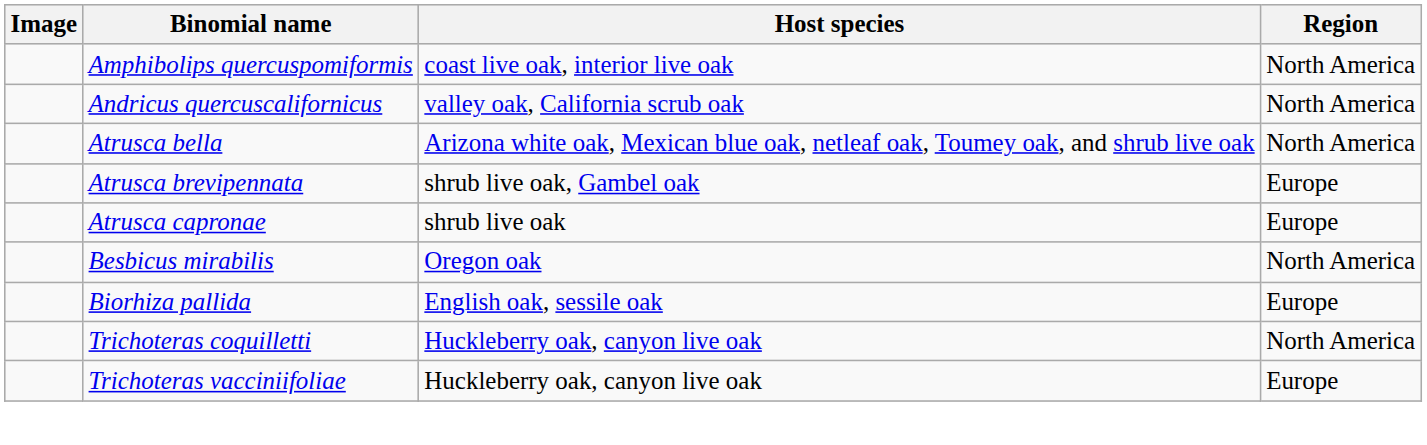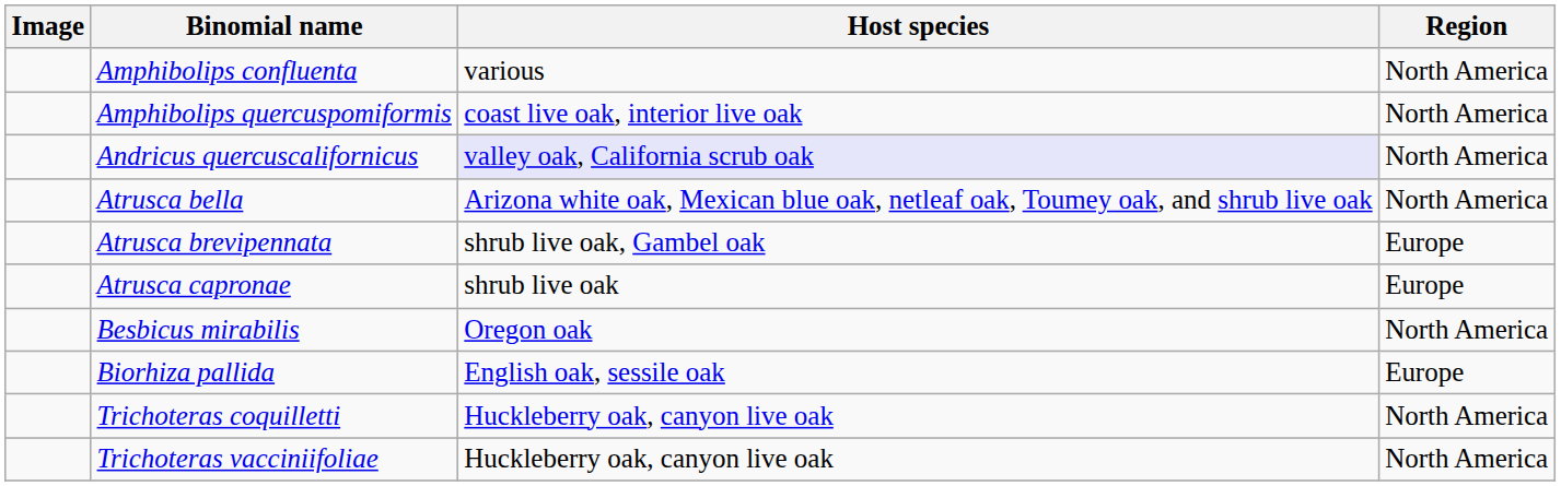 <table class="wikitable">
 <tr>
 <th>Image</th>
 <th>Binomial name</th>
 <th>Host species</th>
 <th>Region</th>
+</tr>
+<tr>
+<td></td>
+<td><em><a href='#'>Amphibolips confluenta</a></em></td>
+<td>various</td>
+<td>North America</td>
 </tr>
 <tr>
 <td></td>
 <td><em><a href='#'>Amphibolips quercuspomiformis</a></em></td>
 <td><a href='#'>coast live oak</a>, <a href='#'>interior live oak</a></td>
 <td>North America</td>
 </tr>
 <tr>
 <td></td>
 <td><em><a href='#'>Andricus quercuscalifornicus</a></em></td>
-<td><a href='#'>valley oak</a>, <a href='#'>California scrub oak</a></td>
+<td style="background: lavender;"><a href='#'>valley oak</a>, <a href='#'>California scrub oak</a></td>
 <td>North America</td>
 </tr>
 <tr>
 <td></td>
 <td><em><a href='#'>Atrusca bella</a></em></td>
 <td><a href='#'>Arizona white oak</a>, <a href='#'>Mexican blue oak</a>, <a href='#'>netleaf oak</a>, <a href='#'>Toumey oak</a>, and <a href='#'>shrub live oak</a></td>
 <td>North America</td>
 </tr>
 <tr>
 <td></td>
 <td><em><a href='#'>Atrusca brevipennata</a></em></td>
 <td>shrub live oak,  <a href='#'>Gambel oak</a></td>
 <td>Europe</td>
 </tr>
 <tr>
 <td></td>
 <td><em><a href='#'>Atrusca capronae</a></em></td>
 <td>shrub live oak</td>
 <td>Europe</td>
 </tr>
 <tr>
 <td></td>
 <td><em><a href='#'>Besbicus mirabilis</a></em></td>
 <td><a href='#'>Oregon oak</a></td>
 <td>North America</td>
 </tr>
 <tr>
 <td></td>
 <td><em><a href='#'>Biorhiza pallida</a></em></td>
 <td><a href='#'>English oak</a>, <a href='#'>sessile oak</a></td>
 <td>Europe</td>
 </tr>
 <tr>
 <td></td>
 <td><em><a href='#'>Trichoteras coquilletti</a></em></td>
 <td><a href='#'>Huckleberry oak</a>, <a href='#'>canyon live oak</a></td>
 <td>North America</td>
 </tr>
 <tr>
 <td></td>
 <td><em><a href='#'>Trichoteras vacciniifoliae</a></em></td>
 <td>Huckleberry oak, canyon live oak</td>
-<td>Europe</td>
+<td>North America</td>
 </tr>
 </table>
